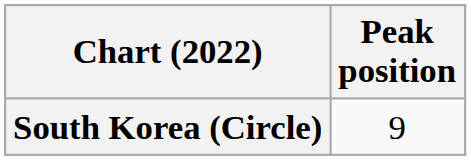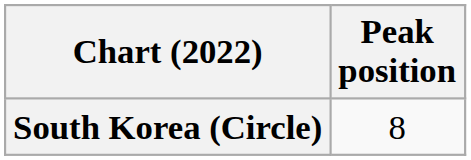 <table class="wikitable plainrowheaders" style="text-align:center">
 <tr>
 <th scope="col">Chart (2022)</th>
 <th scope="col">Peak<br>position</th>
 </tr>
 <tr>
 <th scope="row">South Korea (Circle)</th>
-<td>9</td>
+<td>8</td>
 </tr>
 </table>
